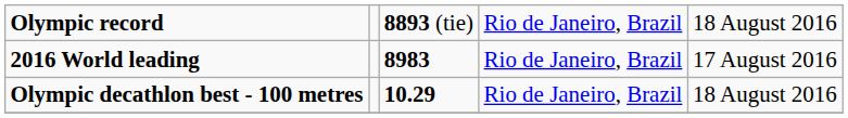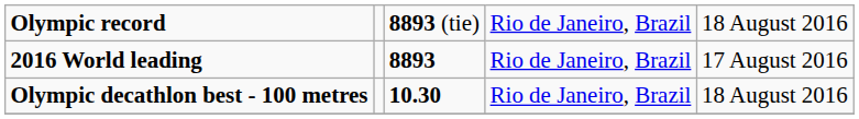 <table class="wikitable">
 <tr>
 <td><strong>Olympic record</strong></td>
 <td></td>
 <td><strong>8893</strong> (tie)</td>
 <td><a href='#'>Rio de Janeiro</a>, <a href='#'>Brazil</a></td>
 <td>18 August 2016</td>
 </tr>
 <tr>
 <td><strong>2016 World leading</strong></td>
 <td></td>
-<td><strong>8983</strong></td>
+<td><strong>8893</strong></td>
 <td><a href='#'>Rio de Janeiro</a>, <a href='#'>Brazil</a></td>
 <td>17 August 2016</td>
 </tr>
 <tr>
 <td><strong>Olympic decathlon best - 100 metres</strong></td>
 <td></td>
-<td><strong>10.29</strong></td>
+<td><strong>10.30</strong></td>
 <td><a href='#'>Rio de Janeiro</a>, <a href='#'>Brazil</a></td>
 <td>18 August 2016</td>
 </tr>
 <tr>
 </tr>
 </table>
